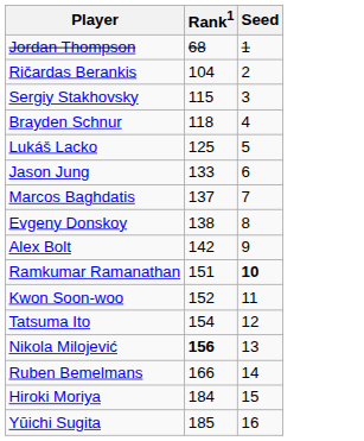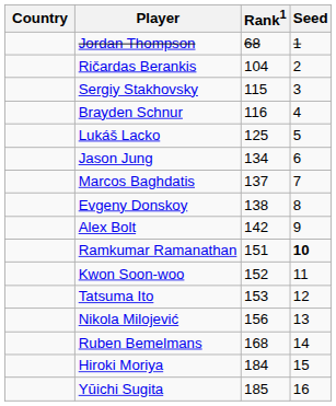 <table class="sortable wikitable">
 <tr>
+<th width="70">Country</th>
 <th width="175">Player</th>
 <th>Rank<sup>1</sup></th>
 <th>Seed</th>
 </tr>
 <tr>
+<td><s></s></td>
 <td><s><a href='#'>Jordan Thompson</a></s></td>
 <td><s>68</s></td>
 <td><s>1</s></td>
 </tr>
 <tr>
+<td></td>
 <td><a href='#'>Ričardas Berankis</a></td>
 <td>104</td>
 <td>2</td>
 </tr>
 <tr>
+<td></td>
 <td><a href='#'>Sergiy Stakhovsky</a></td>
 <td>115</td>
 <td>3</td>
 </tr>
 <tr>
+<td></td>
 <td><a href='#'>Brayden Schnur</a></td>
-<td>118</td>
+<td>116</td>
 <td>4</td>
 </tr>
 <tr>
+<td></td>
 <td><a href='#'>Lukáš Lacko</a></td>
 <td>125</td>
 <td>5</td>
 </tr>
 <tr>
+<td></td>
 <td><a href='#'>Jason Jung</a></td>
-<td>133</td>
+<td>134</td>
 <td>6</td>
 </tr>
 <tr>
+<td></td>
 <td><a href='#'>Marcos Baghdatis</a></td>
 <td>137</td>
 <td>7</td>
 </tr>
 <tr>
+<td></td>
 <td><a href='#'>Evgeny Donskoy</a></td>
 <td>138</td>
 <td>8</td>
 </tr>
 <tr>
+<td></td>
 <td><a href='#'>Alex Bolt</a></td>
 <td>142</td>
 <td>9</td>
 </tr>
 <tr>
+<td></td>
 <td><a href='#'>Ramkumar Ramanathan</a></td>
 <td>151</td>
 <td><strong>10</strong></td>
 </tr>
 <tr>
+<td></td>
 <td><a href='#'>Kwon Soon-woo</a></td>
 <td>152</td>
 <td>11</td>
 </tr>
 <tr>
+<td></td>
 <td><a href='#'>Tatsuma Ito</a></td>
-<td>154</td>
+<td>153</td>
 <td>12</td>
 </tr>
 <tr>
+<td></td>
 <td><a href='#'>Nikola Milojević</a></td>
-<td><strong>156</strong></td>
+<td>156</td>
 <td>13</td>
 </tr>
 <tr>
+<td></td>
 <td><a href='#'>Ruben Bemelmans</a></td>
-<td>166</td>
+<td>168</td>
 <td>14</td>
 </tr>
 <tr>
+<td></td>
 <td><a href='#'>Hiroki Moriya</a></td>
 <td>184</td>
 <td>15</td>
 </tr>
 <tr>
+<td></td>
 <td><a href='#'>Yūichi Sugita</a></td>
 <td>185</td>
 <td>16</td>
 </tr>
 </table>
